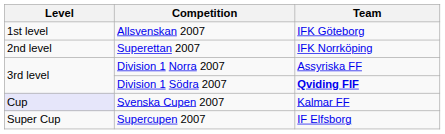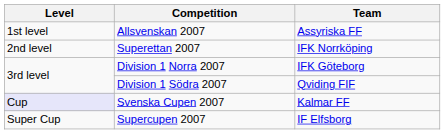 <table class="wikitable" style="text-align: left;">
 <tr>
 <th style="width: 150px;">Level</th>
 <th style="width: 250px;">Competition</th>
 <th style="width: 200px;">Team</th>
 </tr>
 <tr>
 <td>1st level</td>
 <td><a href='#'>Allsvenskan</a> 2007</td>
-<td><a href='#'>IFK Göteborg</a></td>
+<td><a href='#'>Assyriska FF</a></td>
 </tr>
 <tr>
 <td>2nd level</td>
 <td><a href='#'>Superettan</a> 2007</td>
 <td><a href='#'>IFK Norrköping</a></td>
 </tr>
 <tr>
 <td rowspan="2">3rd level</td>
 <td><a href='#'>Division 1</a> <a href='#'>Norra</a> 2007</td>
-<td><a href='#'>Assyriska FF</a></td>
+<td><a href='#'>IFK Göteborg</a></td>
 </tr>
 <tr>
 <td><a href='#'>Division 1</a> <a href='#'>Södra</a> 2007</td>
-<td><strong><a href='#'>Qviding FIF</a></strong></td>
+<td><a href='#'>Qviding FIF</a></td>
 </tr>
 <tr>
 <td style="background: lavender;">Cup</td>
 <td><a href='#'>Svenska Cupen</a> 2007</td>
 <td><a href='#'>Kalmar FF</a></td>
 </tr>
 <tr>
 <td>Super Cup</td>
 <td><a href='#'>Supercupen</a> 2007</td>
 <td><a href='#'>IF Elfsborg</a></td>
 </tr>
 </table>
